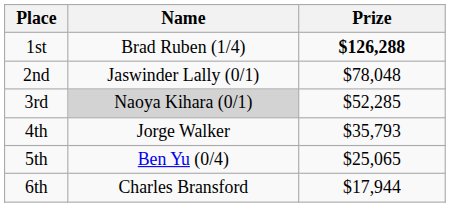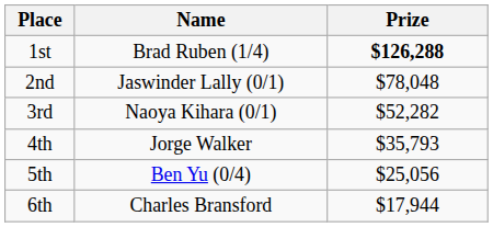 <table class="wikitable">
 <tr>
 <th width="50">Place</th>
 <th width="200">Name</th>
 <th width="125">Prize</th>
 </tr>
 <tr>
 <td align = "center">1st</td>
 <td align = "center"> Brad Ruben (1/4)</td>
 <td align = "center"><strong>$126,288</strong></td>
 </tr>
 <tr>
 <td align = "center">2nd</td>
 <td align = "center"> Jaswinder Lally (0/1)</td>
 <td align = "center">$78,048</td>
 </tr>
 <tr>
 <td align = "center">3rd</td>
-<td align = "center" style="background: lightgrey;"> Naoya Kihara (0/1)</td>
-<td align = "center">$52,285</td>
+<td align = "center"> Naoya Kihara (0/1)</td>
+<td align = "center">$52,282</td>
 </tr>
 <tr>
 <td align = "center">4th</td>
 <td align = "center"> Jorge Walker</td>
 <td align = "center">$35,793</td>
 </tr>
 <tr>
 <td align = "center">5th</td>
 <td align = "center"> <a href='#'>Ben Yu</a> (0/4)</td>
-<td align = "center">$25,065</td>
+<td align = "center">$25,056</td>
 </tr>
 <tr>
 <td align = "center">6th</td>
 <td align = "center"> Charles Bransford</td>
 <td align = "center">$17,944</td>
 </tr>
 </table>
